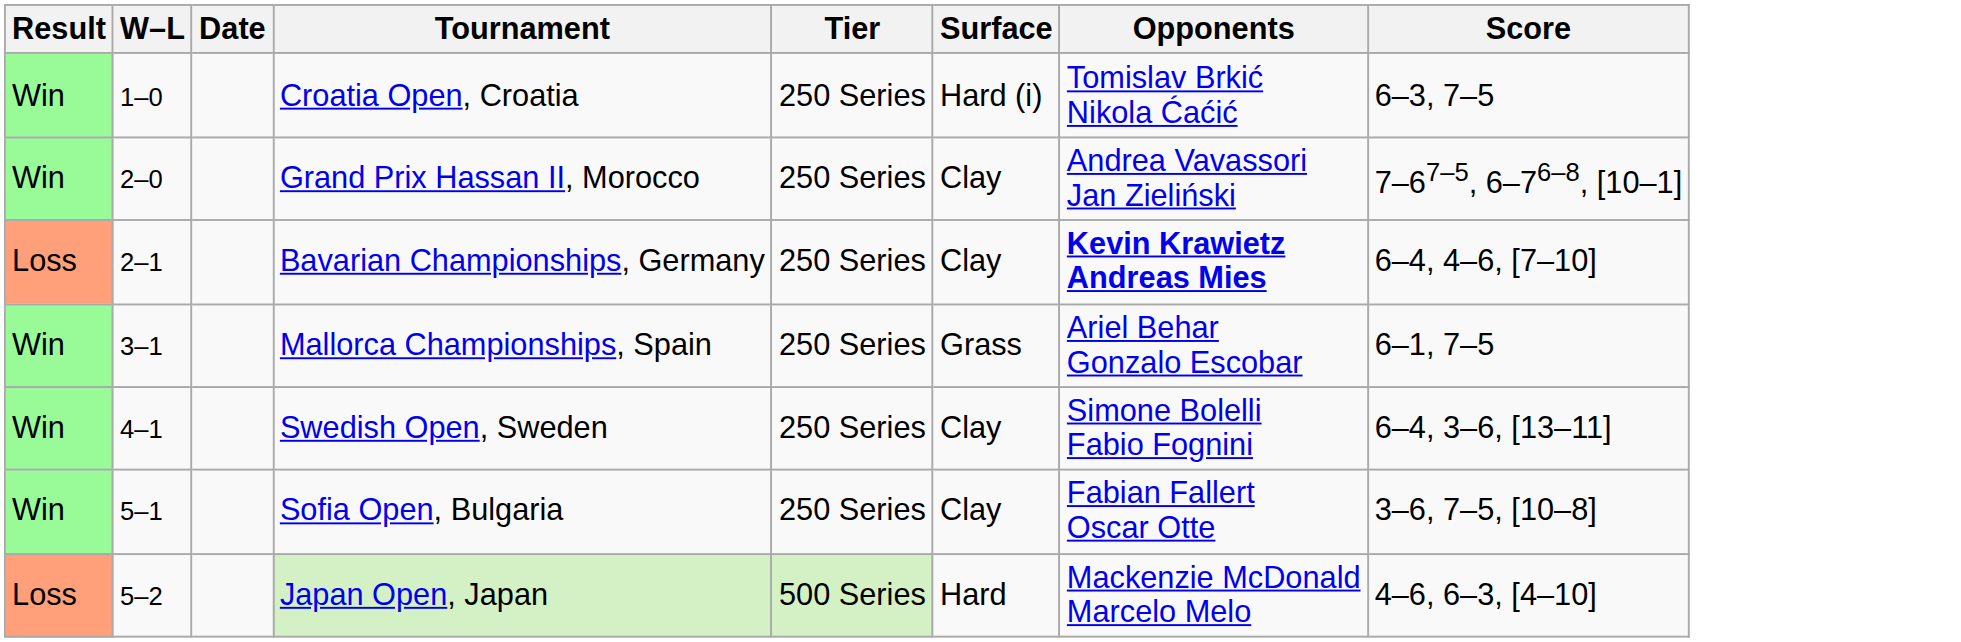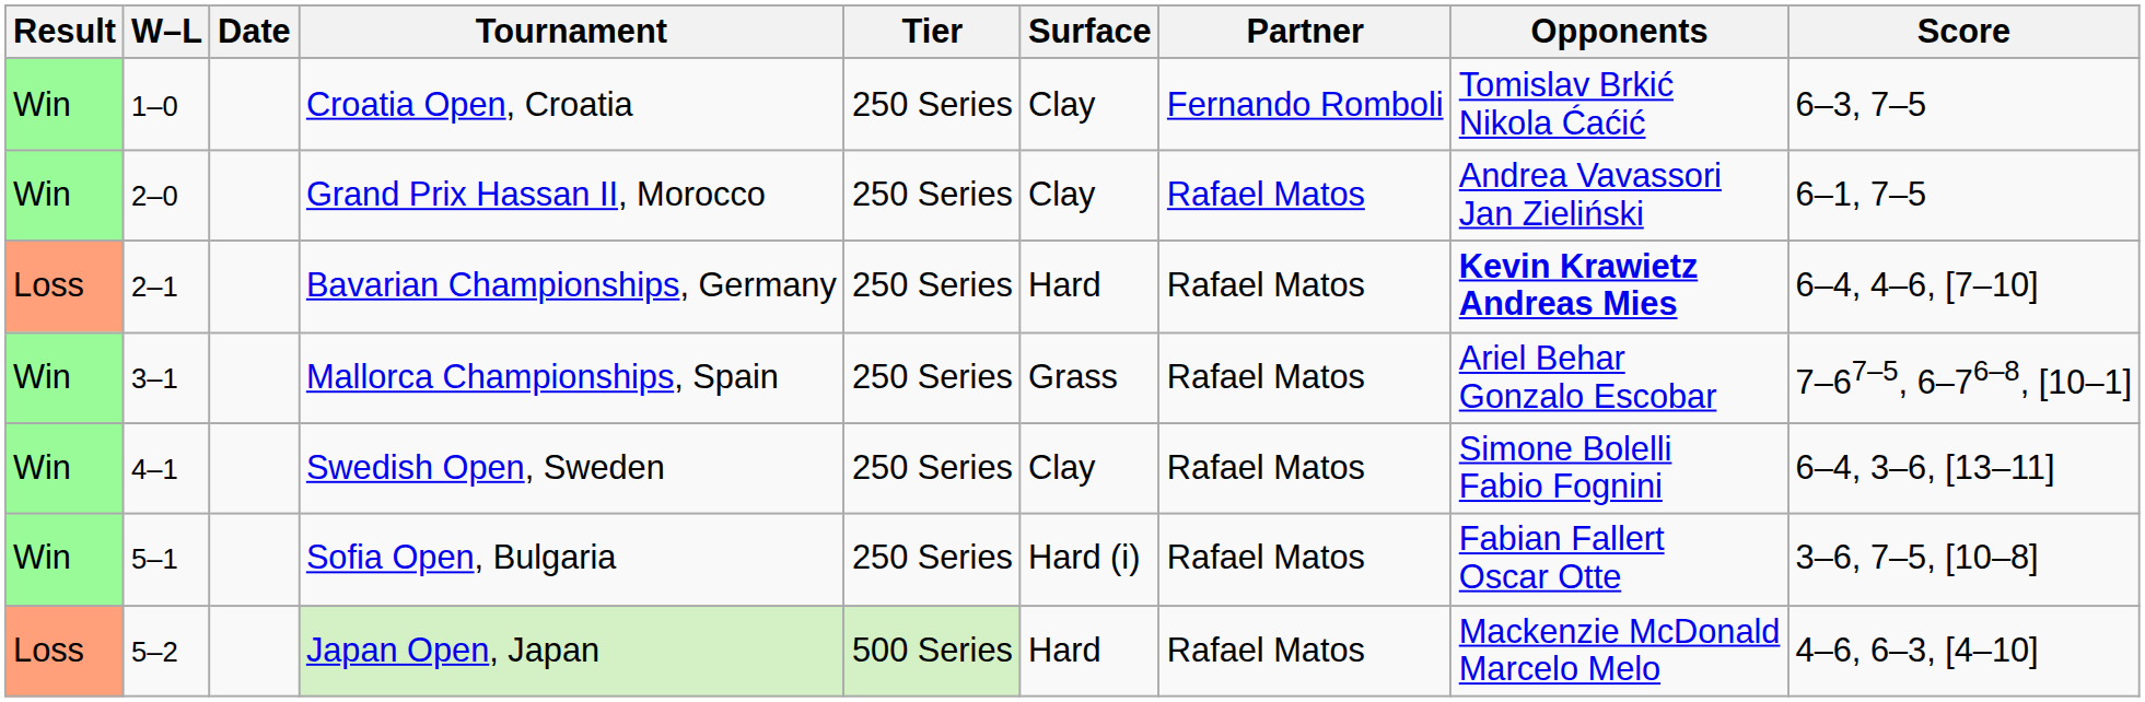 <table class="sortable wikitable">
 <tr>
 <th>Result</th>
 <th class="unsortable">W–L</th>
 <th>Date</th>
 <th>Tournament</th>
 <th>Tier</th>
 <th>Surface</th>
+<th>Partner</th>
 <th>Opponents</th>
 <th class="unsortable">Score</th>
 </tr>
 <tr>
 <td bgcolor=98fb98>Win</td>
 <td><small>1–0</small></td>
 <td><a href='#'></a></td>
 <td><a href='#'>Croatia Open</a>, Croatia</td>
 <td>250 Series</td>
-<td>Hard (i)</td>
+<td>Clay</td>
+<td> <a href='#'>Fernando Romboli</a></td>
 <td> <a href='#'>Tomislav Brkić</a><br> <a href='#'>Nikola Ćaćić</a></td>
 <td>6–3, 7–5</td>
 </tr>
 <tr>
 <td bgcolor=98fb98>Win</td>
 <td><small>2–0</small></td>
 <td><a href='#'></a></td>
 <td><a href='#'>Grand Prix Hassan II</a>, Morocco</td>
 <td>250 Series</td>
 <td>Clay</td>
+<td> <a href='#'>Rafael Matos</a></td>
 <td> <a href='#'>Andrea Vavassori</a><br> <a href='#'>Jan Zieliński</a></td>
-<td>7–6<sup>7–5</sup>, 6–7<sup>6–8</sup>, [10–1]</td>
+<td>6–1, 7–5</td>
 </tr>
 <tr>
 <td bgcolor=ffa07a>Loss</td>
 <td><small>2–1</small></td>
 <td><a href='#'></a></td>
 <td><a href='#'>Bavarian Championships</a>, Germany</td>
 <td>250 Series</td>
-<td>Clay</td>
+<td>Hard</td>
+<td> Rafael Matos</td>
 <td><strong> <a href='#'>Kevin Krawietz</a><br> <a href='#'>Andreas Mies</a></strong></td>
 <td>6–4, 4–6, [7–10]</td>
 </tr>
 <tr>
 <td bgcolor=98fb98>Win</td>
 <td><small>3–1</small></td>
 <td><a href='#'></a></td>
 <td><a href='#'>Mallorca Championships</a>, Spain</td>
 <td>250 Series</td>
 <td>Grass</td>
+<td> Rafael Matos</td>
 <td> <a href='#'>Ariel Behar</a><br> <a href='#'>Gonzalo Escobar</a></td>
-<td>6–1, 7–5</td>
+<td>7–6<sup>7–5</sup>, 6–7<sup>6–8</sup>, [10–1]</td>
 </tr>
 <tr>
 <td bgcolor=98fb98>Win</td>
 <td><small>4–1</small></td>
 <td><a href='#'></a></td>
 <td><a href='#'>Swedish Open</a>, Sweden</td>
 <td>250 Series</td>
 <td>Clay</td>
+<td> Rafael Matos</td>
 <td> <a href='#'>Simone Bolelli</a><br> <a href='#'>Fabio Fognini</a></td>
 <td>6–4, 3–6, [13–11]</td>
 </tr>
 <tr>
 <td bgcolor=98fb98>Win</td>
 <td><small>5–1</small></td>
 <td><a href='#'></a></td>
 <td><a href='#'>Sofia Open</a>, Bulgaria</td>
 <td>250 Series</td>
-<td>Clay</td>
+<td>Hard (i)</td>
+<td> Rafael Matos</td>
 <td> <a href='#'>Fabian Fallert</a><br> <a href='#'>Oscar Otte</a></td>
 <td>3–6, 7–5, [10–8]</td>
 </tr>
 <tr>
 <td bgcolor=FFA07A>Loss</td>
 <td><small>5–2</small></td>
 <td><a href='#'></a></td>
 <td style="background:#d4f1c5;"><a href='#'>Japan Open</a>, Japan</td>
 <td style="background:#d4f1c5;">500 Series</td>
 <td>Hard</td>
+<td> Rafael Matos</td>
 <td> <a href='#'>Mackenzie McDonald</a><br> <a href='#'>Marcelo Melo</a></td>
 <td>4–6, 6–3, [4–10]</td>
 </tr>
 </table>
